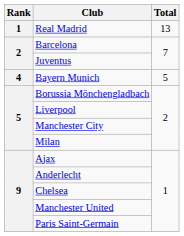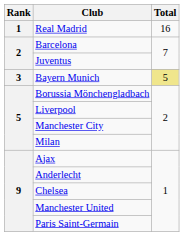 <table class="wikitable">
 <tr>
 <th>Rank</th>
 <th>Club</th>
 <th>Total</th>
 </tr>
 <tr>
 <th>1</th>
 <td> <a href='#'>Real Madrid</a></td>
-<td align=center>13</td>
+<td align=center>16</td>
 </tr>
 <tr>
 <th rowspan=2>2</th>
 <td> <a href='#'>Barcelona</a></td>
 <td rowspan=2 align=center>7</td>
 </tr>
 <tr>
 <td> <a href='#'>Juventus</a></td>
 </tr>
 <tr>
-<th>4</th>
+<th>3</th>
 <td> <a href='#'>Bayern Munich</a></td>
-<td align=center>5</td>
+<td align=center style="background: khaki;">5</td>
 </tr>
 <tr>
 <th rowspan=4>5</th>
 <td> <a href='#'>Borussia Mönchengladbach</a></td>
 <td rowspan=4 align=center>2</td>
 </tr>
 <tr>
 <td> <a href='#'>Liverpool</a></td>
 </tr>
 <tr>
 <td> <a href='#'>Manchester City</a></td>
 </tr>
 <tr>
 <td> <a href='#'>Milan</a></td>
 </tr>
 <tr>
 <th rowspan="5">9</th>
 <td> <a href='#'>Ajax</a></td>
 <td rowspan="5" align="center">1</td>
 </tr>
 <tr>
 <td> <a href='#'>Anderlecht</a></td>
 </tr>
 <tr>
 <td> <a href='#'>Chelsea</a></td>
 </tr>
 <tr>
 <td> <a href='#'>Manchester United</a></td>
 </tr>
 <tr>
 <td> <a href='#'>Paris Saint-Germain</a></td>
 </tr>
 </table>
